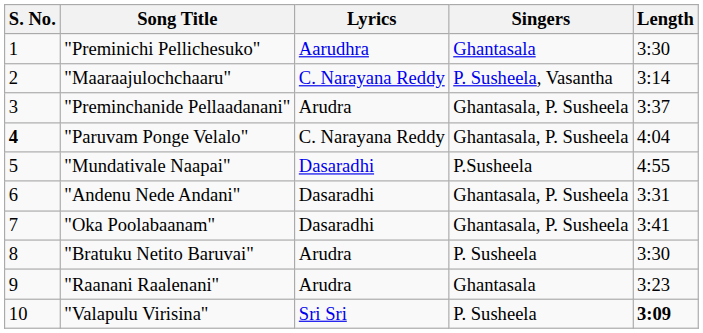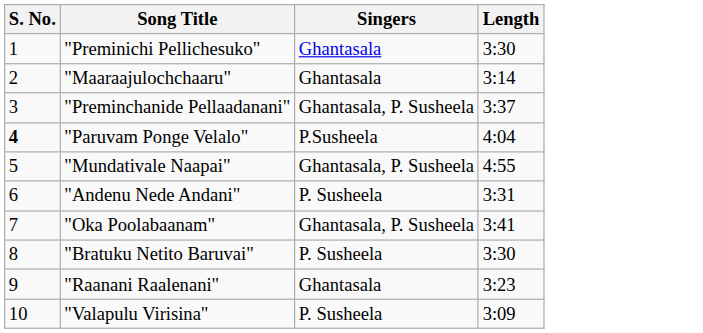 <table class="wikitable">
 <tr>
 <th>S. No.</th>
 <th>Song Title</th>
-<th>Lyrics</th>
 <th>Singers</th>
 <th>Length</th>
 </tr>
 <tr>
 <td>1</td>
 <td>"Preminichi Pellichesuko"</td>
-<td><a href='#'>Aarudhra</a></td>
 <td><a href='#'>Ghantasala</a></td>
 <td>3:30</td>
 </tr>
 <tr>
 <td>2</td>
 <td>"Maaraajulochchaaru"</td>
-<td><a href='#'>C. Narayana Reddy</a></td>
-<td><a href='#'>P. Susheela</a>, Vasantha</td>
+<td>Ghantasala</td>
 <td>3:14</td>
 </tr>
 <tr>
 <td>3</td>
 <td>"Preminchanide Pellaadanani"</td>
-<td>Arudra</td>
 <td>Ghantasala, P. Susheela</td>
 <td>3:37</td>
 </tr>
 <tr>
 <td><strong>4</strong></td>
 <td>"Paruvam Ponge Velalo"</td>
-<td>C. Narayana Reddy</td>
-<td>Ghantasala, P. Susheela</td>
+<td>P.Susheela</td>
 <td>4:04</td>
 </tr>
 <tr>
 <td>5</td>
 <td>"Mundativale Naapai"</td>
-<td><a href='#'>Dasaradhi</a></td>
-<td>P.Susheela</td>
+<td>Ghantasala, P. Susheela</td>
 <td>4:55</td>
 </tr>
 <tr>
 <td>6</td>
 <td>"Andenu Nede Andani"</td>
-<td>Dasaradhi</td>
-<td>Ghantasala, P. Susheela</td>
+<td>P. Susheela</td>
 <td>3:31</td>
 </tr>
 <tr>
 <td>7</td>
 <td>"Oka Poolabaanam"</td>
-<td>Dasaradhi</td>
 <td>Ghantasala, P. Susheela</td>
 <td>3:41</td>
 </tr>
 <tr>
 <td>8</td>
 <td>"Bratuku Netito Baruvai"</td>
-<td>Arudra</td>
 <td>P. Susheela</td>
 <td>3:30</td>
 </tr>
 <tr>
 <td>9</td>
 <td>"Raanani Raalenani"</td>
-<td>Arudra</td>
 <td>Ghantasala</td>
 <td>3:23</td>
 </tr>
 <tr>
 <td>10</td>
 <td>"Valapulu Virisina"</td>
-<td><a href='#'>Sri Sri</a></td>
 <td>P. Susheela</td>
-<td><strong>3:09</strong></td>
+<td>3:09</td>
 </tr>
 </table>
